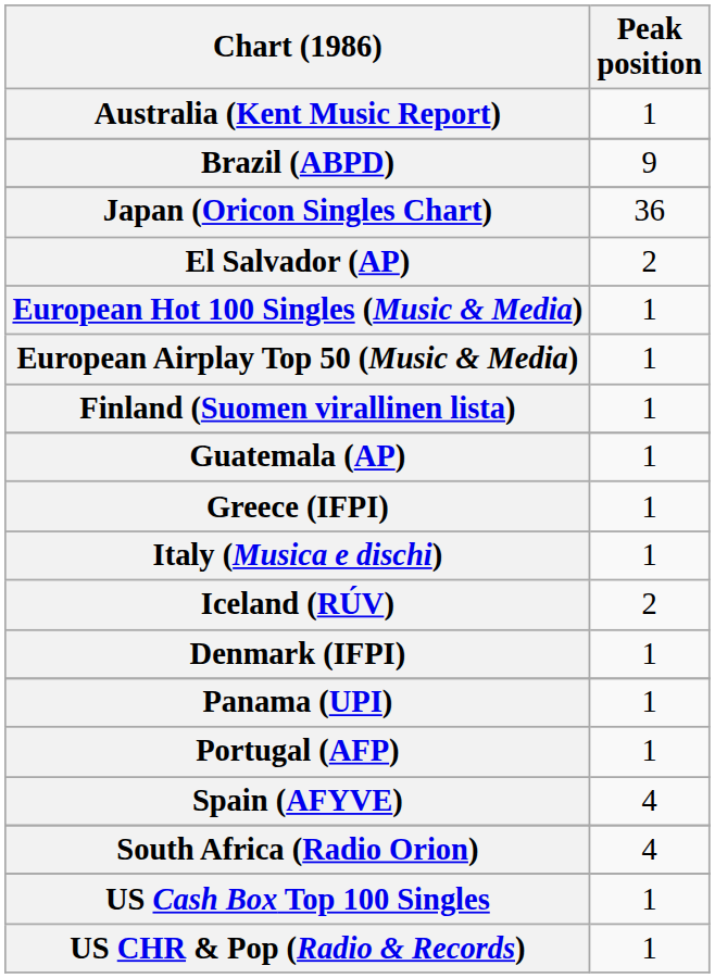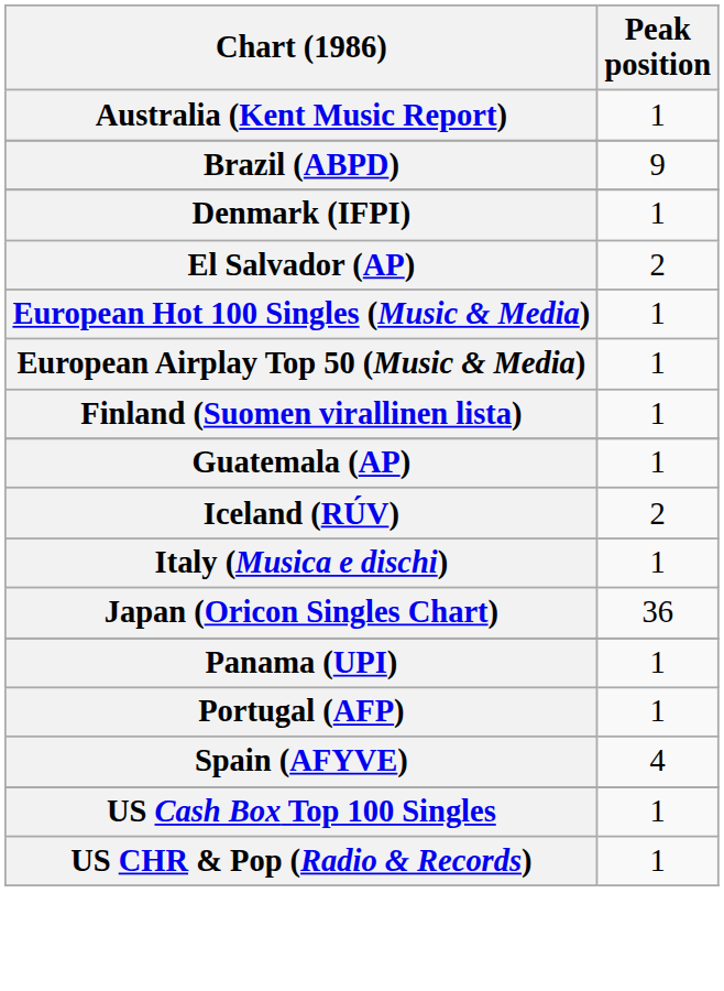 <table class="wikitable sortable plainrowheaders" style="text-align:center">
 <tr>
 <th>Chart (1986)</th>
 <th>Peak<br>position</th>
 </tr>
 <tr>
 <th scope="row">Australia (<a href='#'>Kent Music Report</a>)</th>
 <td align="center">1</td>
 </tr>
 <tr>
 </tr>
 <tr>
 </tr>
 <tr>
 <th scope="row">Brazil (<a href='#'>ABPD</a>)</th>
 <td align="center">9</td>
 </tr>
 <tr>
 </tr>
 <tr>
-<th scope="row">Japan (<a href='#'>Oricon Singles Chart</a>)</th>
-<td style="text-align:center;">36</td>
+<th scope="row">Denmark (IFPI)</th>
+<td align="center">1</td>
 </tr>
 <tr>
 <th scope="row">El Salvador (<a href='#'>AP</a>)</th>
 <td align="center">2</td>
 </tr>
 <tr>
 <th scope="row"><a href='#'>European Hot 100 Singles</a> (<em><a href='#'>Music & Media</a></em>)</th>
 <td align="center">1</td>
 </tr>
 <tr>
 <th scope="row">European Airplay Top 50 (<em>Music & Media</em>)</th>
 <td align="center">1</td>
 </tr>
 <tr>
 <th scope="row">Finland (<a href='#'>Suomen virallinen lista</a>)</th>
 <td align="center">1</td>
 </tr>
 <tr>
 </tr>
 <tr>
 </tr>
 <tr>
 <th scope="row">Guatemala (<a href='#'>AP</a>)</th>
 <td align="center">1</td>
 </tr>
 <tr>
-<th scope="row">Greece (IFPI)</th>
-<td align="center">1</td>
+<th scope="row">Iceland (<a href='#'>RÚV</a>)</th>
+<td>2</td>
 </tr>
 <tr>
 <th scope="row">Italy (<em><a href='#'>Musica e dischi</a></em>)</th>
 <td align="center">1</td>
 </tr>
 <tr>
-<th scope="row">Iceland (<a href='#'>RÚV</a>)</th>
-<td>2</td>
-</tr>
-<tr>
-<th scope="row">Denmark (IFPI)</th>
-<td align="center">1</td>
+<th scope="row">Japan (<a href='#'>Oricon Singles Chart</a>)</th>
+<td style="text-align:center;">36</td>
 </tr>
 <tr>
 </tr>
 <tr>
 </tr>
 <tr>
 </tr>
 <tr>
 </tr>
 <tr>
 </tr>
 <tr>
 <th scope="row">Panama (<a href='#'>UPI</a>)</th>
 <td align="center">1</td>
 </tr>
 <tr>
 <th scope="row">Portugal (<a href='#'>AFP</a>)</th>
 <td align="center">1</td>
 </tr>
 <tr>
 <th scope="row">Spain (<a href='#'>AFYVE</a>)</th>
 <td align="center">4</td>
 </tr>
 <tr>
 </tr>
 <tr>
 </tr>
 <tr>
-<th scope="row">South Africa (<a href='#'>Radio Orion</a>)</th>
-<td>4</td>
-</tr>
-<tr>
 </tr>
 <tr>
 </tr>
 <tr>
 </tr>
 <tr>
 </tr>
 <tr>
 </tr>
 <tr>
 <th scope="row">US <a href='#'><em>Cash Box</em> Top 100 Singles</a></th>
 <td>1</td>
 </tr>
 <tr>
 <th scope="row">US <a href='#'>CHR</a> & Pop (<em><a href='#'>Radio & Records</a></em>)</th>
 <td>1</td>
 </tr>
 </table>
